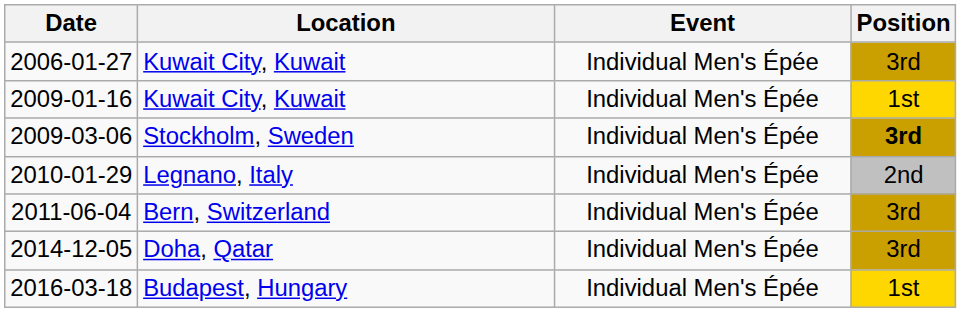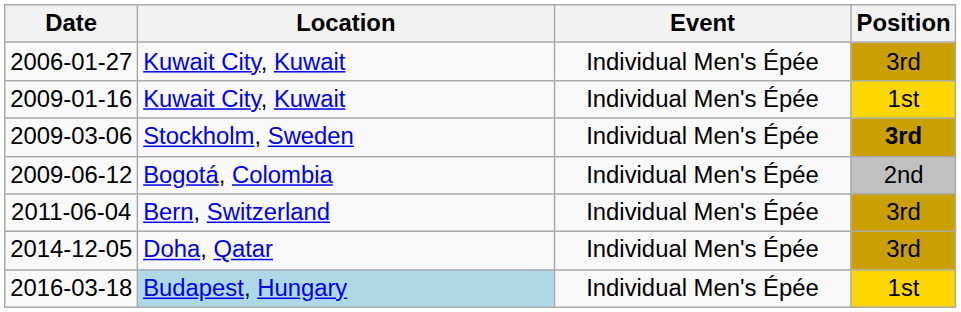 <table class="wikitable" style="text-align:center;">
 <tr>
 <th>Date</th>
 <th style="width:17em">Location</th>
 <th style="width:12em">Event</th>
 <th>Position</th>
 </tr>
 <tr>
 <td>2006-01-27</td>
 <td rowspan="1" align="left"> <a href='#'>Kuwait City</a>, <a href='#'>Kuwait</a></td>
 <td>Individual Men's Épée</td>
 <td bgcolor="caramel">3rd</td>
 </tr>
 <tr>
 <td>2009-01-16</td>
 <td rowspan="1" align="left"> <a href='#'>Kuwait City</a>, <a href='#'>Kuwait</a></td>
 <td>Individual Men's Épée</td>
 <td bgcolor="gold">1st</td>
 </tr>
 <tr>
 <td>2009-03-06</td>
 <td rowspan="1" align="left"> <a href='#'>Stockholm</a>, <a href='#'>Sweden</a></td>
 <td>Individual Men's Épée</td>
 <td bgcolor="caramel"><strong>3rd</strong></td>
 </tr>
 <tr>
-<td>2010-01-29</td>
-<td rowspan="1" align="left"> <a href='#'>Legnano</a>, <a href='#'>Italy</a></td>
+<td rowspan="1">2009-06-12</td>
+<td rowspan="1" align="left"> <a href='#'>Bogotá</a>, <a href='#'>Colombia</a></td>
 <td>Individual Men's Épée</td>
 <td bgcolor="silver">2nd</td>
 </tr>
 <tr>
 <td>2011-06-04</td>
 <td rowspan="1" align="left"> <a href='#'>Bern</a>, <a href='#'>Switzerland</a></td>
 <td>Individual Men's Épée</td>
 <td bgcolor="caramel">3rd</td>
 </tr>
 <tr>
 <td>2014-12-05</td>
 <td rowspan="1" align="left"> <a href='#'>Doha</a>, <a href='#'>Qatar</a></td>
 <td>Individual Men's Épée</td>
 <td bgcolor="caramel">3rd</td>
 </tr>
 <tr>
 <td>2016-03-18</td>
-<td rowspan="1" align="left"> <a href='#'>Budapest</a>, <a href='#'>Hungary</a></td>
+<td rowspan="1" align="left" style="background: lightblue;"> <a href='#'>Budapest</a>, <a href='#'>Hungary</a></td>
 <td>Individual Men's Épée</td>
 <td bgcolor="gold">1st</td>
 </tr>
 </table>
